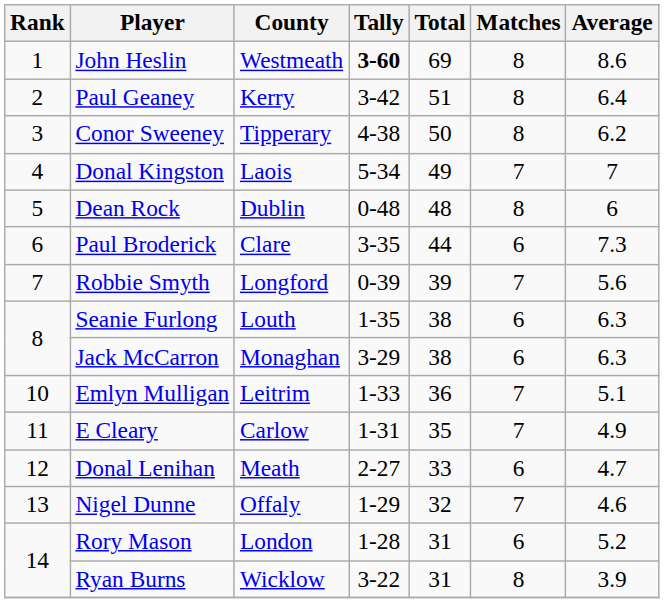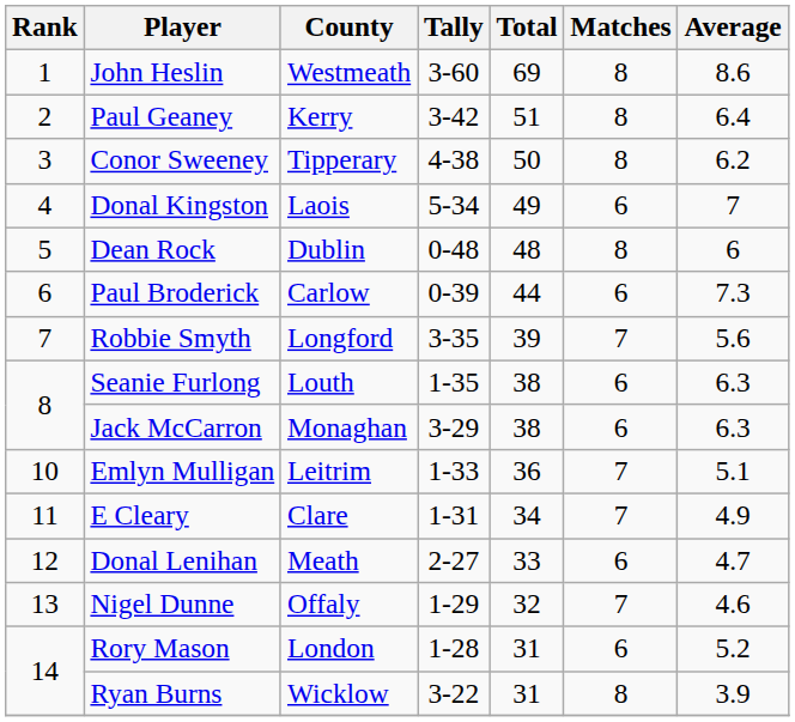 <table class="wikitable sortable">
 <tr>
 <th>Rank</th>
 <th>Player</th>
 <th>County</th>
 <th class="unsortable">Tally</th>
 <th>Total</th>
 <th>Matches</th>
 <th>Average</th>
 </tr>
 <tr>
 <td rowspan=1 align=center>1</td>
 <td><a href='#'>John Heslin</a></td>
 <td> <a href='#'>Westmeath</a></td>
-<td align=center><strong>3-60</strong></td>
+<td align=center>3-60</td>
 <td align=center>69</td>
 <td align=center>8</td>
 <td align=center>8.6</td>
 </tr>
 <tr>
 <td rowspan=1 align=center>2</td>
 <td><a href='#'>Paul Geaney</a></td>
 <td> <a href='#'>Kerry</a></td>
 <td align=center>3-42</td>
 <td align=center>51</td>
 <td align=center>8</td>
 <td align=center>6.4</td>
 </tr>
 <tr>
 <td rowspan=1 align=center>3</td>
 <td><a href='#'>Conor Sweeney</a></td>
 <td> <a href='#'>Tipperary</a></td>
 <td align=center>4-38</td>
 <td align=center>50</td>
 <td align=center>8</td>
 <td align=center>6.2</td>
 </tr>
 <tr>
 <td rowspan=1 align=center>4</td>
 <td><a href='#'>Donal Kingston</a></td>
 <td> <a href='#'>Laois</a></td>
 <td align=center>5-34</td>
 <td align=center>49</td>
-<td align=center>7</td>
+<td align=center>6</td>
 <td align=center>7</td>
 </tr>
 <tr>
 <td rowspan=1 align=center>5</td>
 <td><a href='#'>Dean Rock</a></td>
 <td> <a href='#'>Dublin</a></td>
 <td align=center>0-48</td>
 <td align=center>48</td>
 <td align=center>8</td>
 <td align=center>6</td>
 </tr>
 <tr>
 <td rowspan=1 align=center>6</td>
 <td><a href='#'>Paul Broderick</a></td>
-<td> <a href='#'>Clare</a></td>
-<td align=center>3-35</td>
+<td> <a href='#'>Carlow</a></td>
+<td align=center>0-39</td>
 <td align=center>44</td>
 <td align=center>6</td>
 <td align=center>7.3</td>
 </tr>
 <tr>
 <td rowspan=1 align=center>7</td>
 <td><a href='#'>Robbie Smyth</a></td>
 <td> <a href='#'>Longford</a></td>
-<td align=center>0-39</td>
+<td align=center>3-35</td>
 <td align=center>39</td>
 <td align=center>7</td>
 <td align=center>5.6</td>
 </tr>
 <tr>
 <td rowspan=2 align=center>8</td>
 <td><a href='#'>Seanie Furlong</a></td>
 <td> <a href='#'>Louth</a></td>
 <td align=center>1-35</td>
 <td align=center>38</td>
 <td align=center>6</td>
 <td align=center>6.3</td>
 </tr>
 <tr>
 <td><a href='#'>Jack McCarron</a></td>
 <td> <a href='#'>Monaghan</a></td>
 <td align=center>3-29</td>
 <td align=center>38</td>
 <td align=center>6</td>
 <td align=center>6.3</td>
 </tr>
 <tr>
 <td rowspan=1 align=center>10</td>
 <td><a href='#'>Emlyn Mulligan</a></td>
 <td> <a href='#'>Leitrim</a></td>
 <td align=center>1-33</td>
 <td align=center>36</td>
 <td align=center>7</td>
 <td align=center>5.1</td>
 </tr>
 <tr>
 <td rowspan=1 align=center>11</td>
 <td><a href='#'>E Cleary</a></td>
-<td> <a href='#'>Carlow</a></td>
+<td> <a href='#'>Clare</a></td>
 <td align=center>1-31</td>
-<td align=center>35</td>
+<td align=center>34</td>
 <td align=center>7</td>
 <td align=center>4.9</td>
 </tr>
 <tr>
 <td rowspan=1 align=center>12</td>
 <td><a href='#'>Donal Lenihan</a></td>
 <td> <a href='#'>Meath</a></td>
 <td align=center>2-27</td>
 <td align=center>33</td>
 <td align=center>6</td>
 <td align=center>4.7</td>
 </tr>
 <tr>
 <td rowspan=1 align=center>13</td>
 <td><a href='#'>Nigel Dunne</a></td>
 <td> <a href='#'>Offaly</a></td>
 <td align=center>1-29</td>
 <td align=center>32</td>
 <td align=center>7</td>
 <td align=center>4.6</td>
 </tr>
 <tr>
 <td rowspan=2 align=center>14</td>
 <td><a href='#'>Rory Mason</a></td>
 <td> <a href='#'>London</a></td>
 <td align=center>1-28</td>
 <td align=center>31</td>
 <td align=center>6</td>
 <td align=center>5.2</td>
 </tr>
 <tr>
 <td><a href='#'>Ryan Burns</a></td>
 <td> <a href='#'>Wicklow</a></td>
 <td align=center>3-22</td>
 <td align=center>31</td>
 <td align=center>8</td>
 <td align=center>3.9</td>
 </tr>
 <tr>
 </tr>
 </table>
